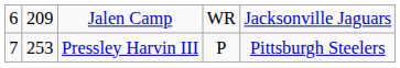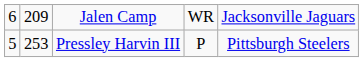 <table class="wikitable" style="text-align:center">
 <tr>
 <td>6</td>
 <td>209</td>
 <td><a href='#'>Jalen Camp</a></td>
 <td>WR</td>
 <td><a href='#'>Jacksonville Jaguars</a></td>
 </tr>
 <tr>
-<td>7</td>
+<td>5</td>
 <td>253</td>
 <td><a href='#'>Pressley Harvin III</a></td>
 <td>P</td>
 <td><a href='#'>Pittsburgh Steelers</a></td>
 </tr>
 </table>
